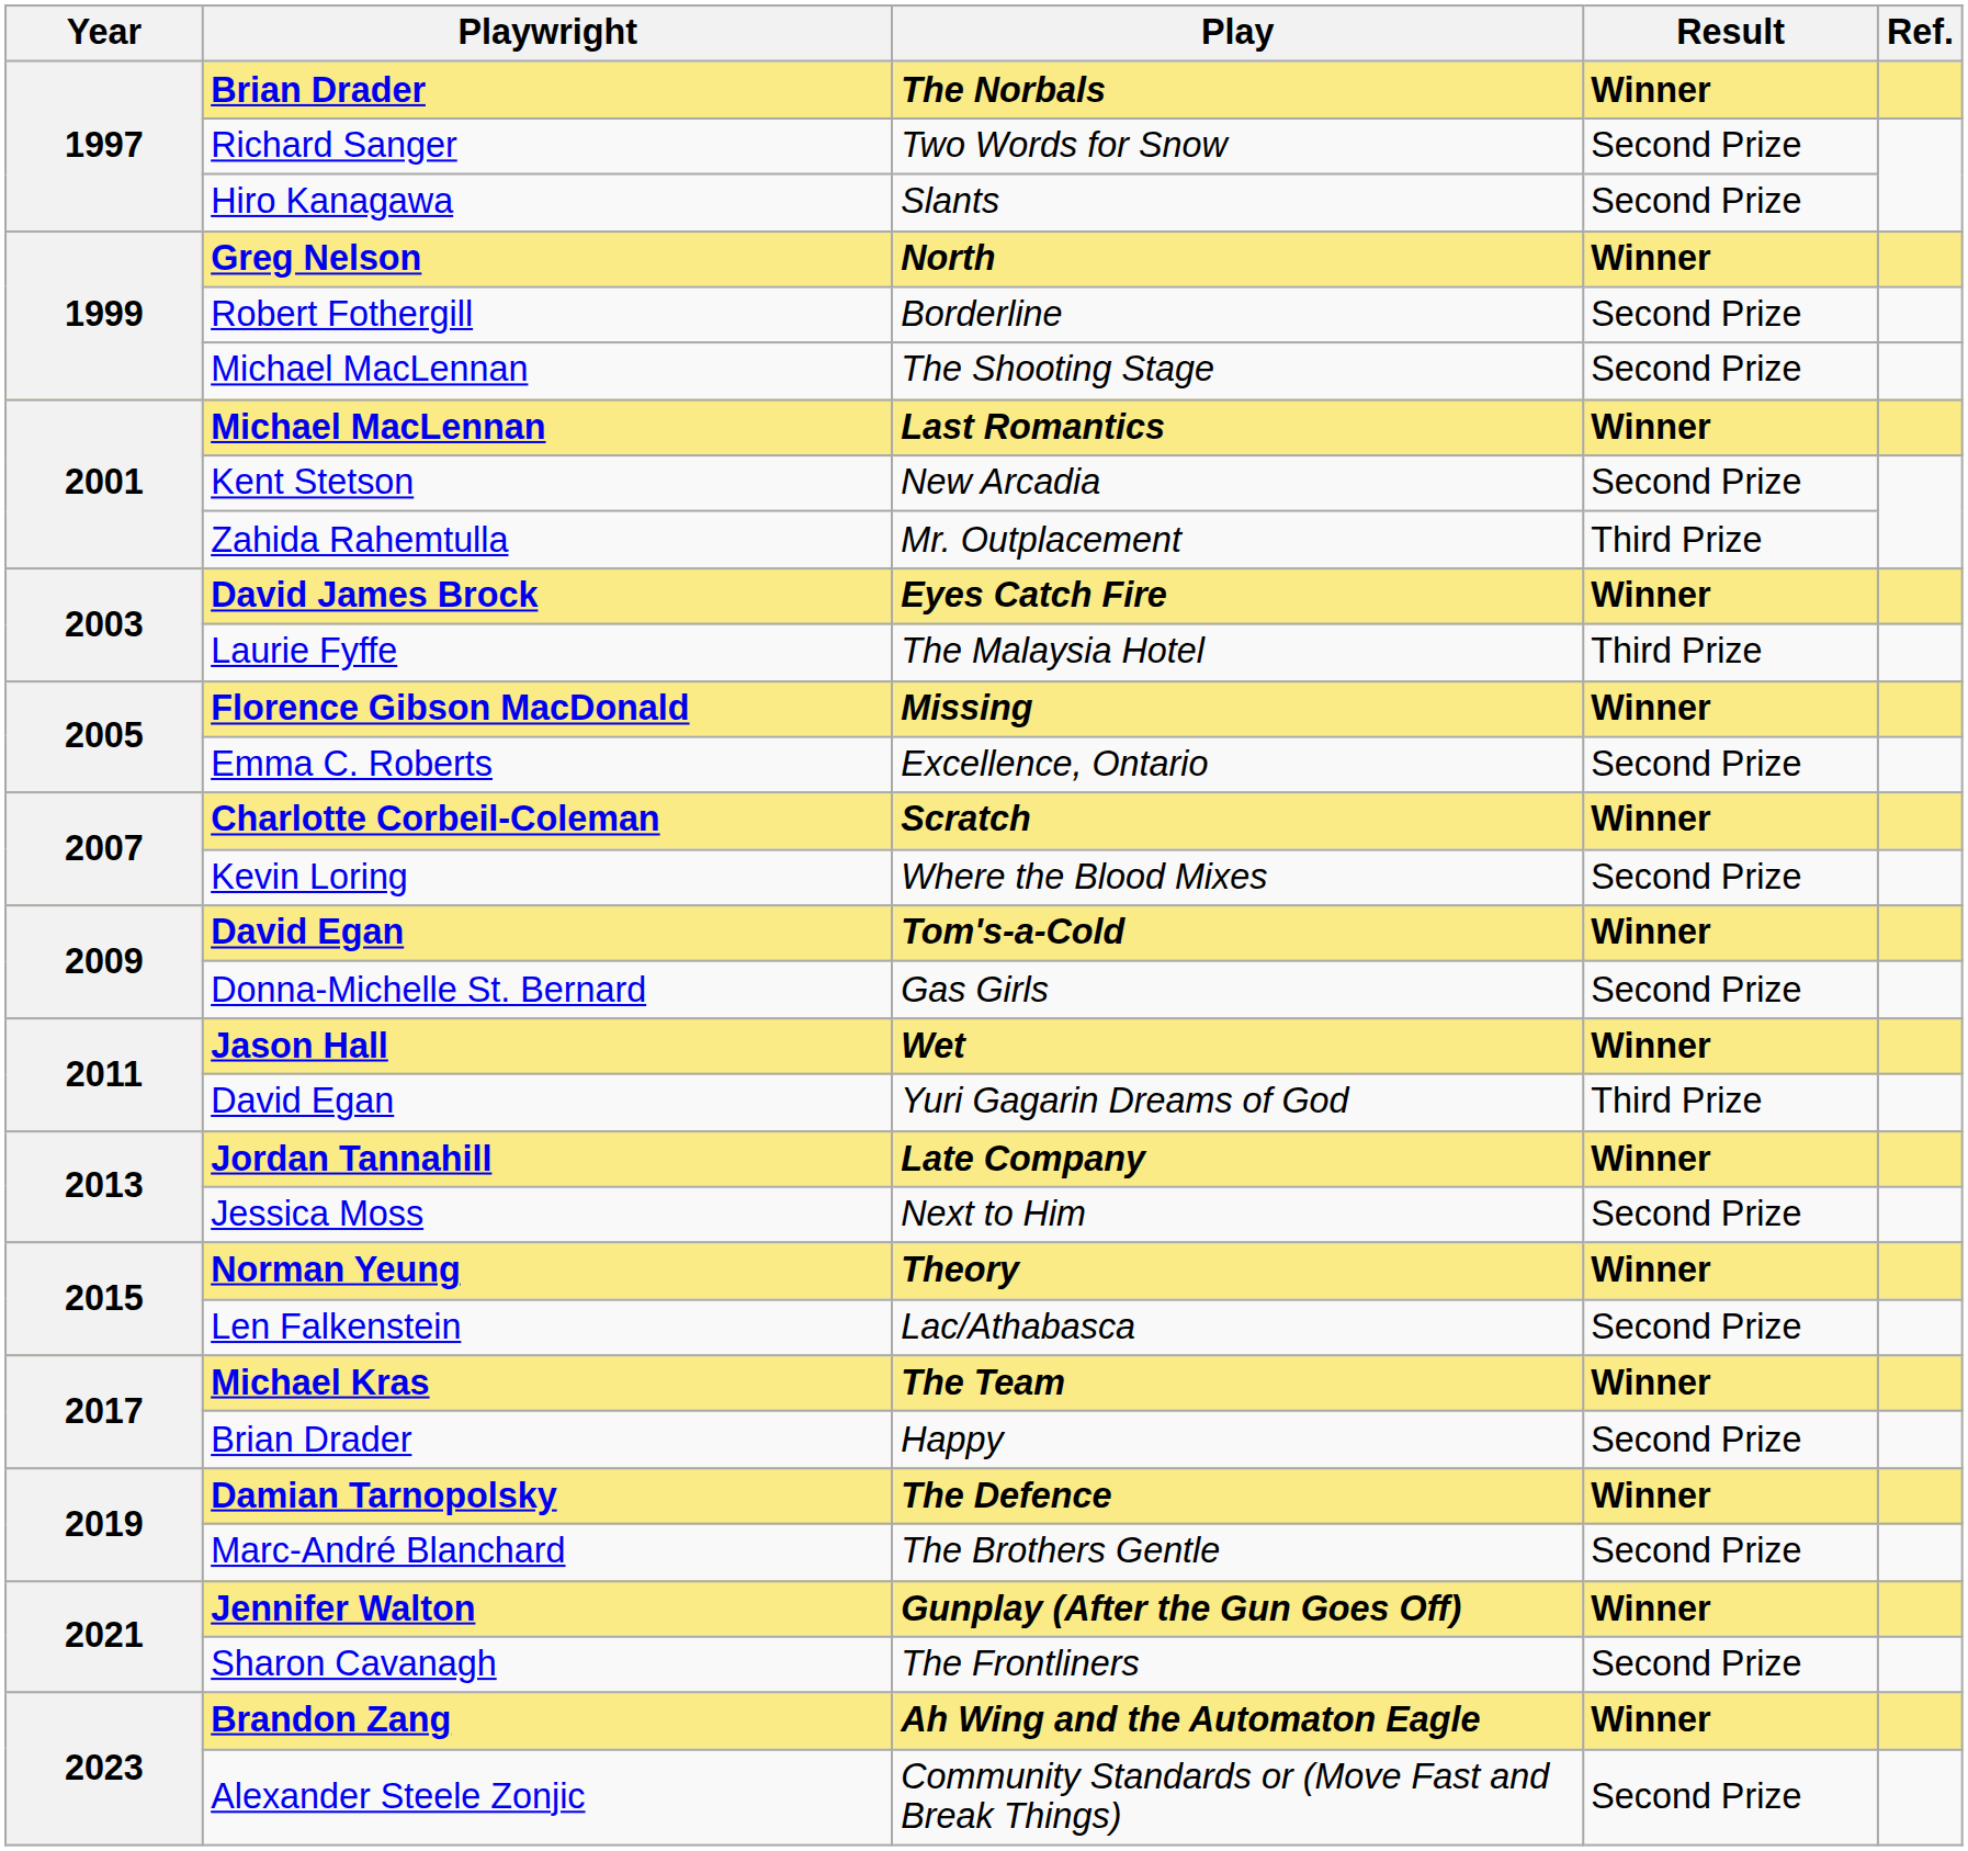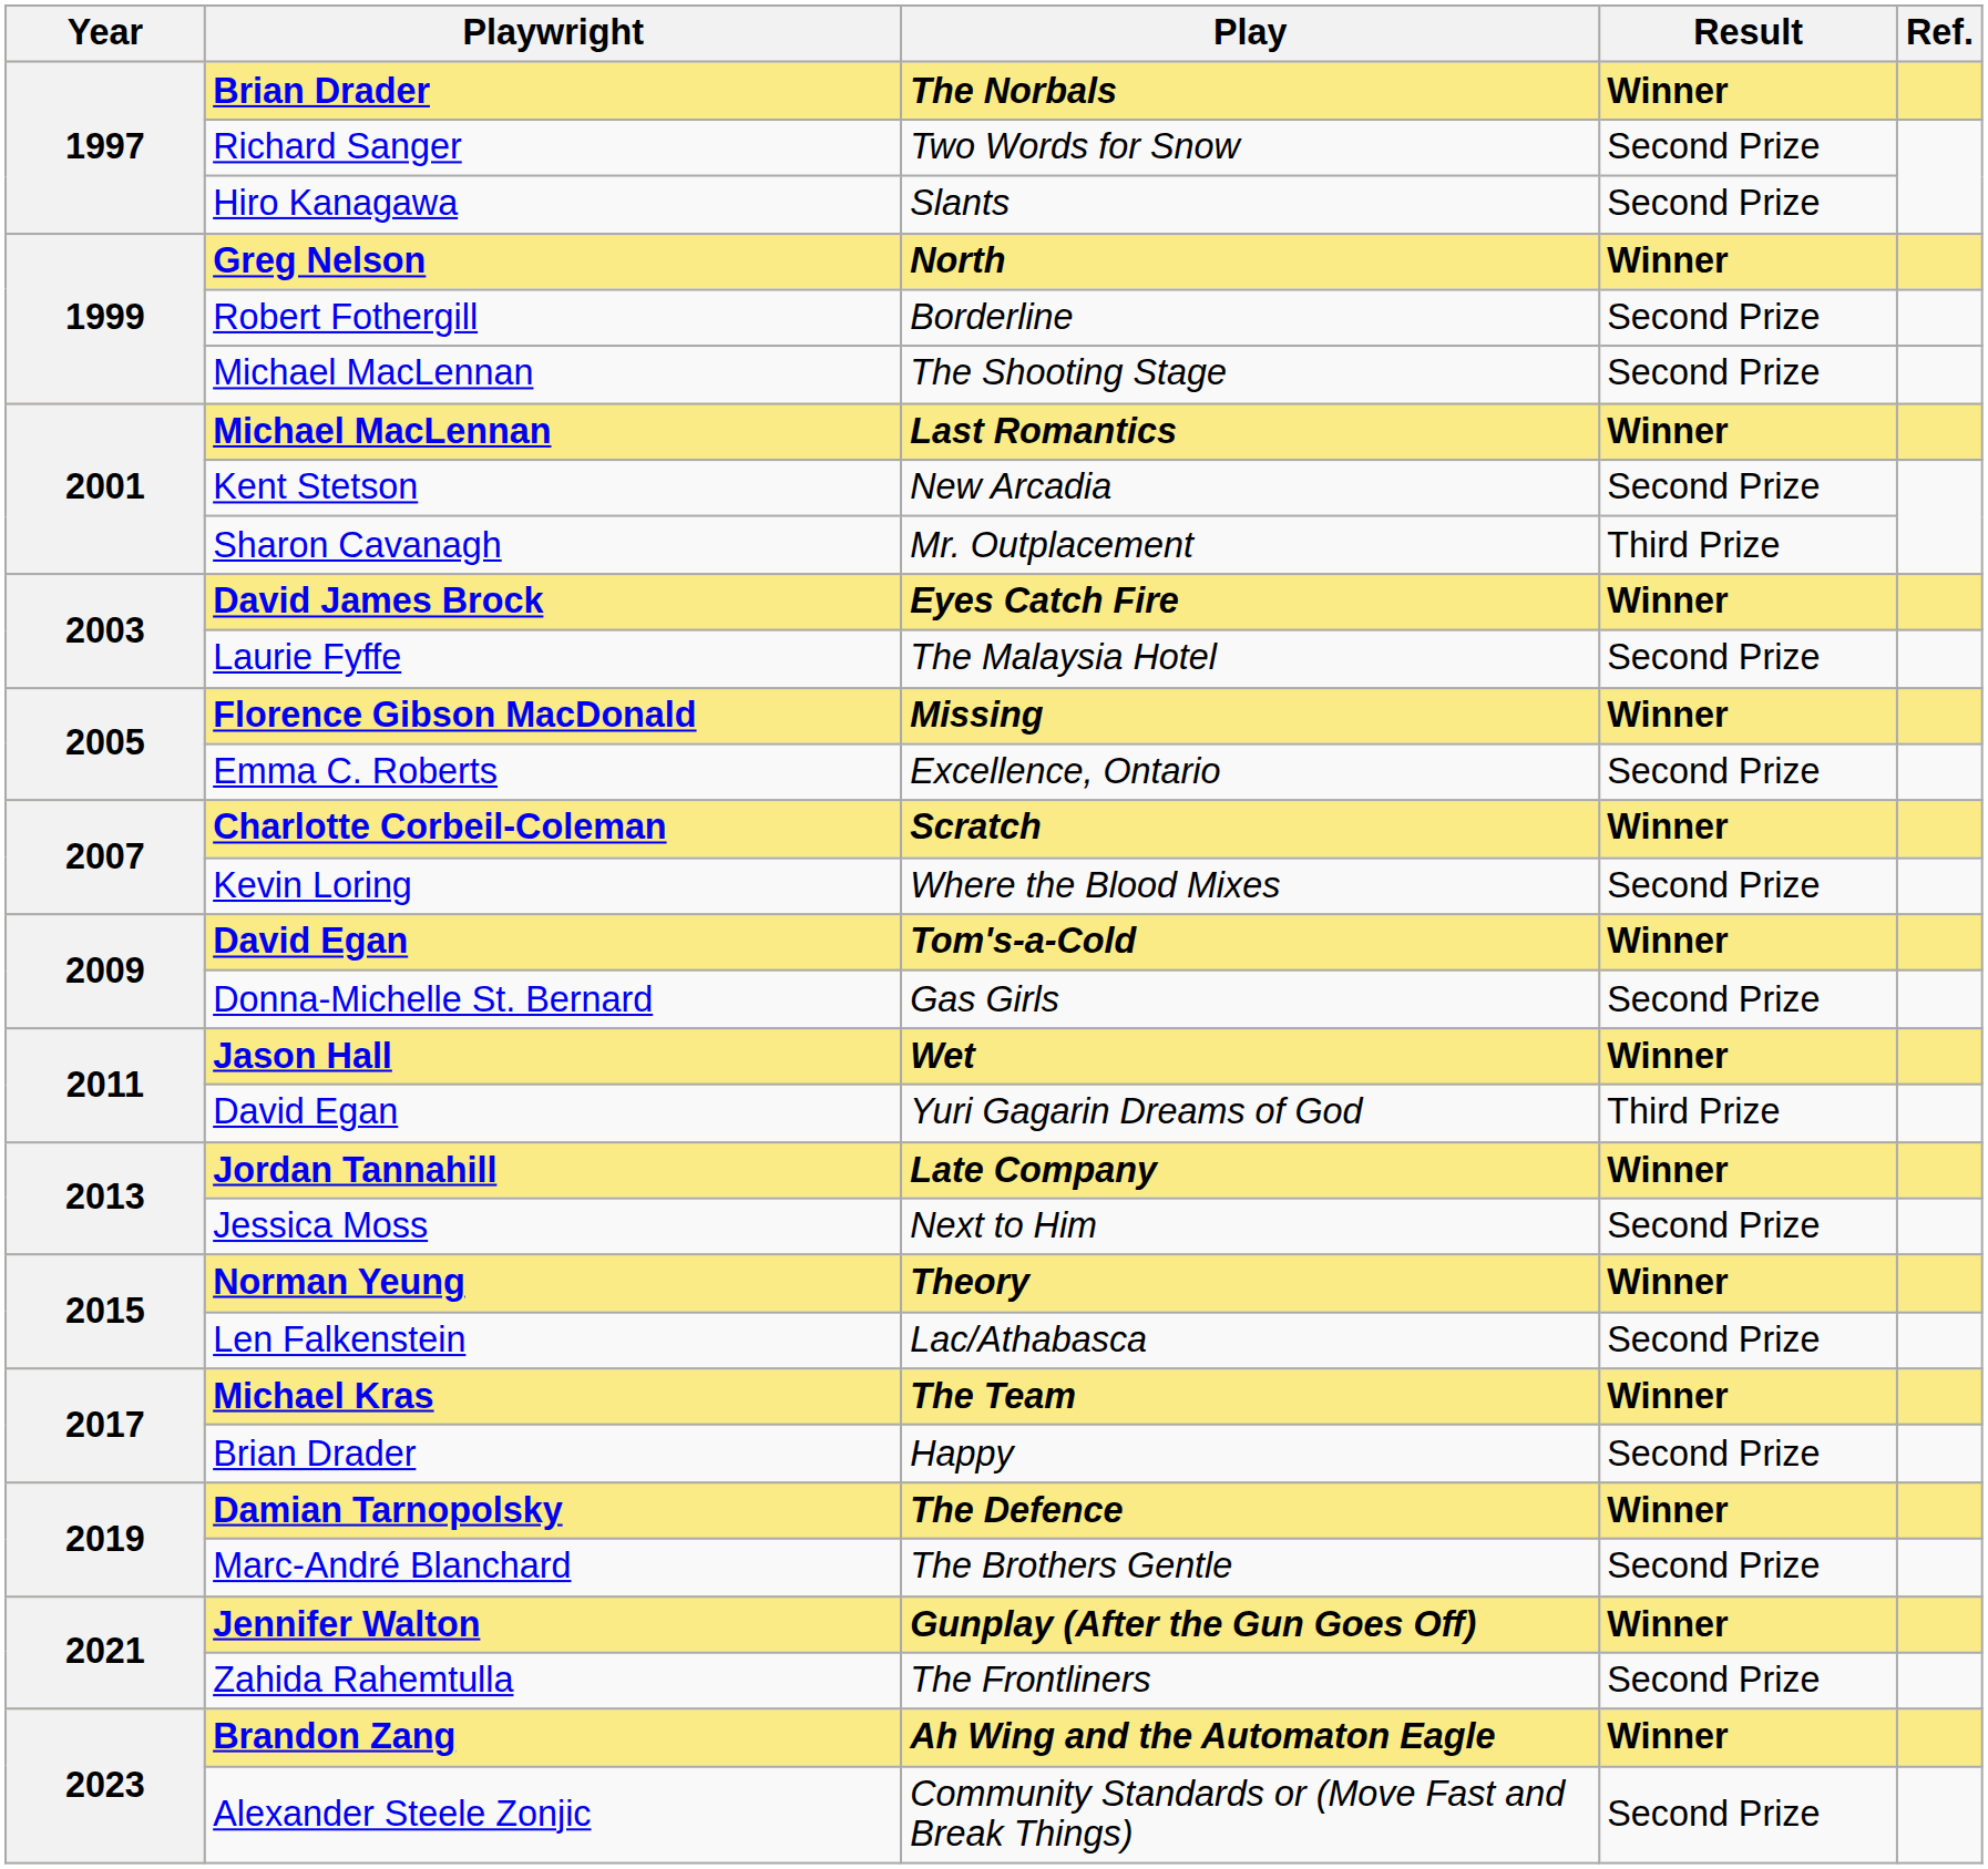 <table class="wikitable" width="100%">
 <tr>
 <th width=10%>Year</th>
 <th width=35%>Playwright</th>
 <th width=35%>Play</th>
 <th width=15%>Result</th>
 <th width=2%>Ref.</th>
 </tr>
 <tr style="background:#FAEB86">
 <th rowspan=3>1997</th>
 <td><strong><a href='#'>Brian Drader</a></strong></td>
 <td><strong><em>The Norbals</em></strong></td>
 <td><strong>Winner</strong></td>
 <td></td>
 </tr>
 <tr>
 <td><a href='#'>Richard Sanger</a></td>
 <td><em>Two Words for Snow</em></td>
 <td>Second Prize</td>
 <td rowspan=2></td>
 </tr>
 <tr>
 <td><a href='#'>Hiro Kanagawa</a></td>
 <td><em>Slants</em></td>
 <td>Second Prize</td>
 </tr>
 <tr style="background:#FAEB86">
 <th rowspan=3>1999</th>
 <td><strong><a href='#'>Greg Nelson</a></strong></td>
 <td><strong><em>North</em></strong></td>
 <td><strong>Winner</strong></td>
 <td></td>
 </tr>
 <tr>
 <td><a href='#'>Robert Fothergill</a></td>
 <td><em>Borderline</em></td>
 <td>Second Prize</td>
 <td></td>
 </tr>
 <tr>
 <td><a href='#'>Michael MacLennan</a></td>
 <td><em>The Shooting Stage</em></td>
 <td>Second Prize</td>
 <td></td>
 </tr>
 <tr style="background:#FAEB86">
 <th rowspan=3>2001</th>
 <td><strong><a href='#'>Michael MacLennan</a></strong></td>
 <td><strong><em>Last Romantics</em></strong></td>
 <td><strong>Winner</strong></td>
 <td></td>
 </tr>
 <tr>
 <td><a href='#'>Kent Stetson</a></td>
 <td><em>New Arcadia</em></td>
 <td>Second Prize</td>
 <td rowspan=2></td>
 </tr>
 <tr>
-<td><a href='#'>Zahida Rahemtulla</a></td>
+<td><a href='#'>Sharon Cavanagh</a></td>
 <td><em>Mr. Outplacement</em></td>
 <td>Third Prize</td>
 </tr>
 <tr style="background:#FAEB86">
 <th rowspan=2>2003</th>
 <td><strong><a href='#'>David James Brock</a></strong></td>
 <td><strong><em>Eyes Catch Fire</em></strong></td>
 <td><strong>Winner</strong></td>
 <td></td>
 </tr>
 <tr>
 <td><a href='#'>Laurie Fyffe</a></td>
 <td><em>The Malaysia Hotel</em></td>
-<td>Third Prize</td>
+<td>Second Prize</td>
 <td></td>
 </tr>
 <tr style="background:#FAEB86">
 <th rowspan=2>2005</th>
 <td><strong><a href='#'>Florence Gibson MacDonald</a></strong></td>
 <td><strong><em>Missing</em></strong></td>
 <td><strong>Winner</strong></td>
 <td></td>
 </tr>
 <tr>
 <td><a href='#'>Emma C. Roberts</a></td>
 <td><em>Excellence, Ontario</em></td>
 <td>Second Prize</td>
 <td></td>
 </tr>
 <tr style="background:#FAEB86">
 <th rowspan=2>2007</th>
 <td><strong><a href='#'>Charlotte Corbeil-Coleman</a></strong></td>
 <td><strong><em>Scratch</em></strong></td>
 <td><strong>Winner</strong></td>
 <td></td>
 </tr>
 <tr>
 <td><a href='#'>Kevin Loring</a></td>
 <td><em>Where the Blood Mixes</em></td>
 <td>Second Prize</td>
 <td></td>
 </tr>
 <tr style="background:#FAEB86">
 <th rowspan=2>2009</th>
 <td><strong><a href='#'>David Egan</a></strong></td>
 <td><strong><em>Tom's-a-Cold</em></strong></td>
 <td><strong>Winner</strong></td>
 <td></td>
 </tr>
 <tr>
 <td><a href='#'>Donna-Michelle St. Bernard</a></td>
 <td><em>Gas Girls</em></td>
 <td>Second Prize</td>
 <td></td>
 </tr>
 <tr style="background:#FAEB86">
 <th rowspan=2>2011</th>
 <td><strong><a href='#'>Jason Hall</a></strong></td>
 <td><strong><em>Wet</em></strong></td>
 <td><strong>Winner</strong></td>
 <td></td>
 </tr>
 <tr>
 <td><a href='#'>David Egan</a></td>
 <td><em>Yuri Gagarin Dreams of God</em></td>
 <td>Third Prize</td>
 <td></td>
 </tr>
 <tr style="background:#FAEB86">
 <th rowspan=2>2013</th>
 <td><strong><a href='#'>Jordan Tannahill</a></strong></td>
 <td><strong><em>Late Company</em></strong></td>
 <td><strong>Winner</strong></td>
 <td></td>
 </tr>
 <tr>
 <td><a href='#'>Jessica Moss</a></td>
 <td><em>Next to Him</em></td>
 <td>Second Prize</td>
 <td></td>
 </tr>
 <tr style="background:#FAEB86">
 <th rowspan=2>2015</th>
 <td><strong><a href='#'>Norman Yeung</a></strong></td>
 <td><strong><em>Theory</em></strong></td>
 <td><strong>Winner</strong></td>
 <td></td>
 </tr>
 <tr>
 <td><a href='#'>Len Falkenstein</a></td>
 <td><em>Lac/Athabasca</em></td>
 <td>Second Prize</td>
 <td></td>
 </tr>
 <tr style="background:#FAEB86">
 <th rowspan=2>2017</th>
 <td><strong><a href='#'>Michael Kras</a></strong></td>
 <td><strong><em>The Team</em></strong></td>
 <td><strong>Winner</strong></td>
 <td></td>
 </tr>
 <tr>
 <td><a href='#'>Brian Drader</a></td>
 <td><em>Happy</em></td>
 <td>Second Prize</td>
 <td></td>
 </tr>
 <tr style="background:#FAEB86">
 <th rowspan=2>2019</th>
 <td><strong><a href='#'>Damian Tarnopolsky</a></strong></td>
 <td><strong><em>The Defence</em></strong></td>
 <td><strong>Winner</strong></td>
 <td></td>
 </tr>
 <tr>
 <td><a href='#'>Marc-André Blanchard</a></td>
 <td><em>The Brothers Gentle</em></td>
 <td>Second Prize</td>
 <td></td>
 </tr>
 <tr style="background:#FAEB86">
 <th rowspan=2>2021</th>
 <td><strong><a href='#'>Jennifer Walton</a></strong></td>
 <td><strong><em>Gunplay (After the Gun Goes Off)</em></strong></td>
 <td><strong>Winner</strong></td>
 <td></td>
 </tr>
 <tr>
-<td><a href='#'>Sharon Cavanagh</a></td>
+<td><a href='#'>Zahida Rahemtulla</a></td>
 <td><em>The Frontliners</em></td>
 <td>Second Prize</td>
 <td></td>
 </tr>
 <tr style="background:#FAEB86">
 <th rowspan=2>2023</th>
 <td><strong><a href='#'>Brandon Zang</a></strong></td>
 <td><strong><em>Ah Wing and the Automaton Eagle</em></strong></td>
 <td><strong>Winner</strong></td>
 <td></td>
 </tr>
 <tr>
 <td><a href='#'>Alexander Steele Zonjic</a></td>
 <td><em>Community Standards or (Move Fast and Break Things)</em></td>
 <td>Second Prize</td>
 <td></td>
 </tr>
 </table>
